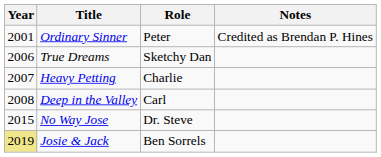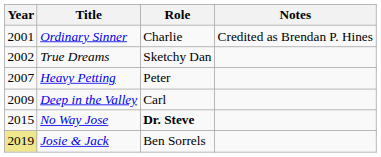 <table class="wikitable">
 <tr>
 <th>Year</th>
 <th>Title</th>
 <th>Role</th>
 <th>Notes</th>
 </tr>
 <tr>
 <td>2001</td>
 <td><em><a href='#'>Ordinary Sinner</a></em></td>
-<td>Peter</td>
+<td>Charlie</td>
 <td>Credited as Brendan P. Hines</td>
 </tr>
 <tr>
-<td>2006</td>
+<td>2002</td>
 <td><em>True Dreams</em></td>
 <td>Sketchy Dan</td>
 <td></td>
 </tr>
 <tr>
 <td>2007</td>
 <td><em><a href='#'>Heavy Petting</a></em></td>
-<td>Charlie</td>
+<td>Peter</td>
 <td></td>
 </tr>
 <tr>
-<td>2008</td>
+<td>2009</td>
 <td><em><a href='#'>Deep in the Valley</a></em></td>
 <td>Carl</td>
 <td></td>
 </tr>
 <tr>
 <td>2015</td>
 <td><em><a href='#'>No Way Jose</a></em></td>
-<td>Dr. Steve</td>
+<td><strong>Dr. Steve</strong></td>
 <td></td>
 </tr>
 <tr>
 <td style="background: khaki;">2019</td>
 <td><em><a href='#'>Josie & Jack</a></em></td>
 <td>Ben Sorrels</td>
 <td></td>
 </tr>
 </table>
